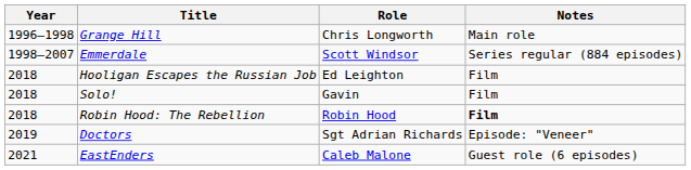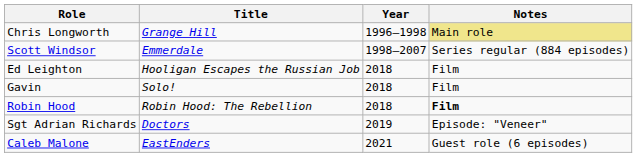 <table class="wikitable">
 <tr>
+<th>Role</th>
+<th>Title</th>
 <th>Year</th>
-<th>Title</th>
-<th>Role</th>
 <th>Notes</th>
 </tr>
 <tr>
+<td>Chris Longworth</td>
+<td><em><a href='#'>Grange Hill</a></em></td>
 <td>1996–1998</td>
-<td><em><a href='#'>Grange Hill</a></em></td>
-<td>Chris Longworth</td>
-<td>Main role</td>
+<td style="background: khaki;">Main role</td>
 </tr>
 <tr>
+<td><a href='#'>Scott Windsor</a></td>
+<td><em><a href='#'>Emmerdale</a></em></td>
 <td>1998–2007</td>
-<td><em><a href='#'>Emmerdale</a></em></td>
-<td><a href='#'>Scott Windsor</a></td>
 <td>Series regular (884 episodes)</td>
 </tr>
 <tr>
+<td>Ed Leighton</td>
+<td><em>Hooligan Escapes the Russian Job</em></td>
 <td>2018</td>
-<td><em>Hooligan Escapes the Russian Job</em></td>
-<td>Ed Leighton</td>
 <td>Film</td>
 </tr>
 <tr>
+<td>Gavin</td>
+<td><em>Solo!</em></td>
 <td>2018</td>
-<td><em>Solo!</em></td>
-<td>Gavin</td>
 <td>Film</td>
 </tr>
 <tr>
+<td><a href='#'>Robin Hood</a></td>
+<td><em>Robin Hood: The Rebellion</em></td>
 <td>2018</td>
-<td><em>Robin Hood: The Rebellion</em></td>
-<td><a href='#'>Robin Hood</a></td>
 <td><strong>Film</strong></td>
 </tr>
 <tr>
+<td>Sgt Adrian Richards</td>
+<td><em><a href='#'>Doctors</a></em></td>
 <td>2019</td>
-<td><em><a href='#'>Doctors</a></em></td>
-<td>Sgt Adrian Richards</td>
 <td>Episode: "Veneer"</td>
 </tr>
 <tr>
+<td><a href='#'>Caleb Malone</a></td>
+<td><em><a href='#'>EastEnders</a></em></td>
 <td>2021</td>
-<td><em><a href='#'>EastEnders</a></em></td>
-<td><a href='#'>Caleb Malone</a></td>
 <td>Guest role (6 episodes)</td>
 </tr>
 </table>
